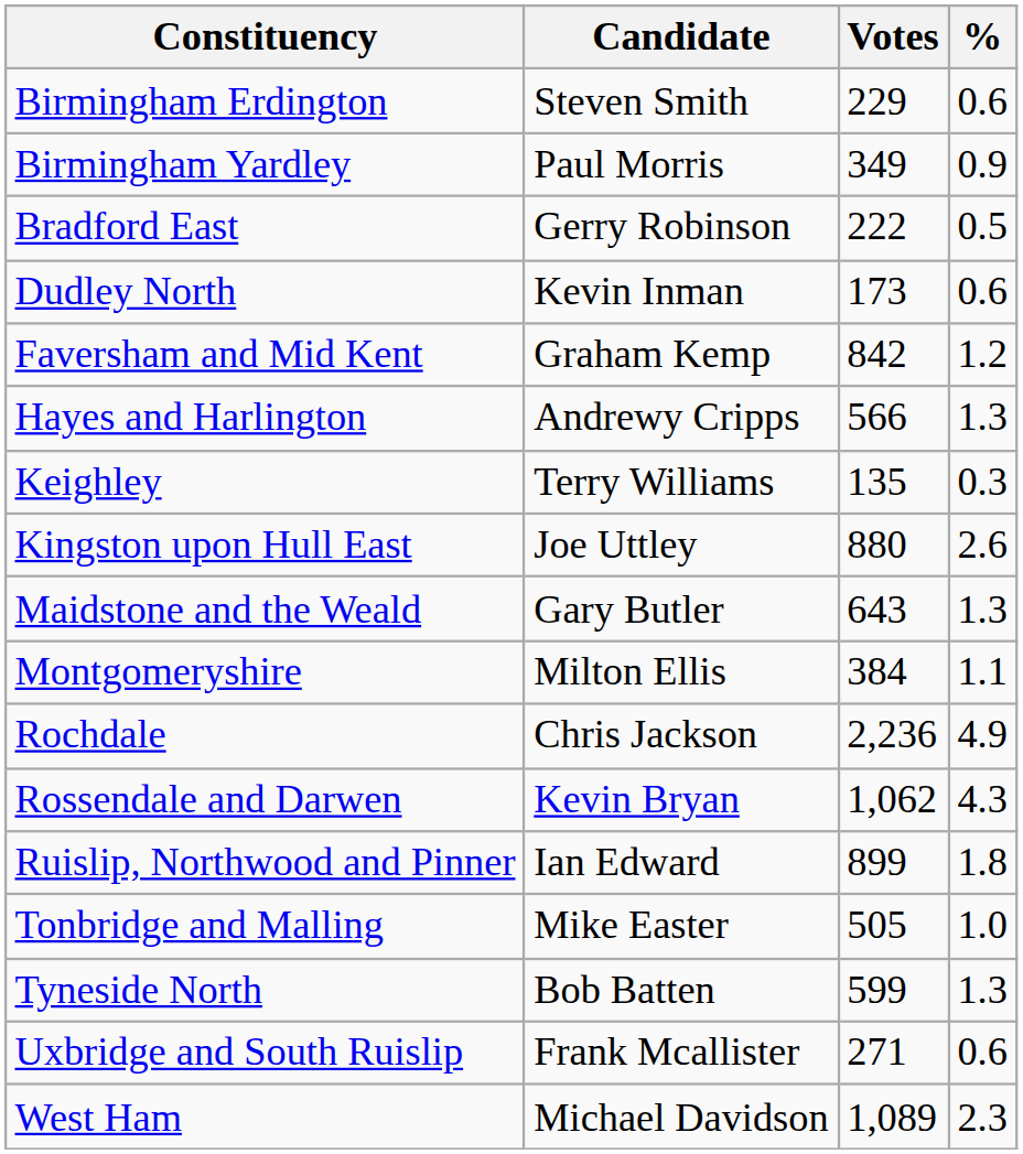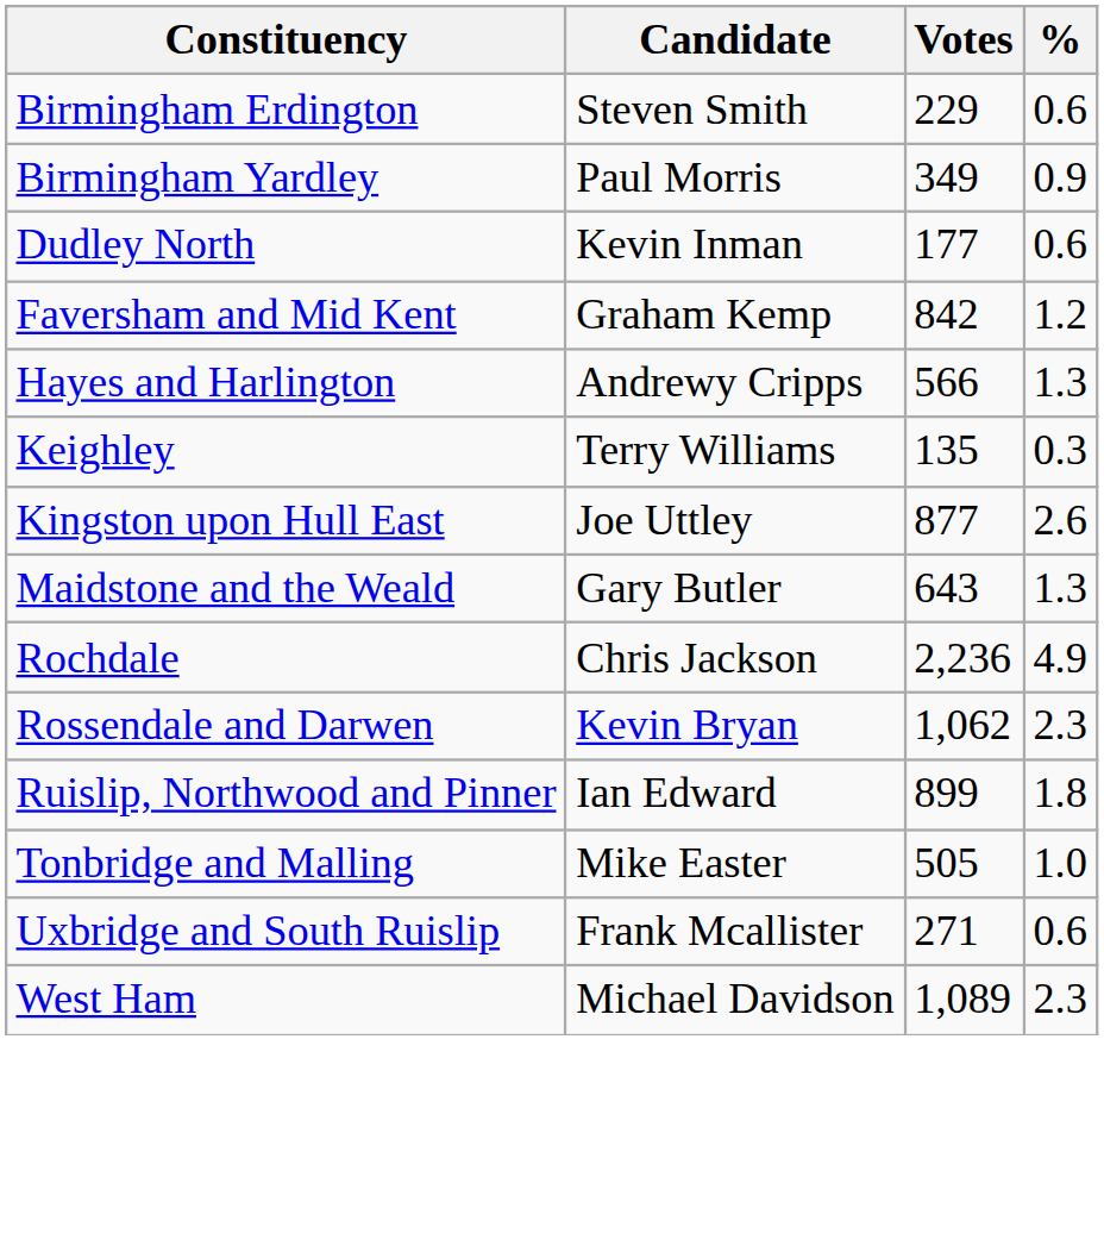 <table class="wikitable sortable">
 <tr>
 <th>Constituency</th>
 <th>Candidate</th>
 <th>Votes</th>
 <th>%</th>
 </tr>
 <tr>
 <td><a href='#'>Birmingham Erdington</a></td>
 <td>Steven Smith</td>
 <td>229</td>
 <td>0.6</td>
 </tr>
 <tr>
 <td><a href='#'>Birmingham Yardley</a></td>
 <td>Paul Morris</td>
 <td>349</td>
 <td>0.9</td>
 </tr>
 <tr>
-<td><a href='#'>Bradford East</a></td>
-<td>Gerry Robinson</td>
-<td>222</td>
-<td>0.5</td>
-</tr>
-<tr>
 <td><a href='#'>Dudley North</a></td>
 <td>Kevin Inman</td>
-<td>173</td>
+<td>177</td>
 <td>0.6</td>
 </tr>
 <tr>
 <td><a href='#'>Faversham and Mid Kent</a></td>
 <td>Graham Kemp</td>
 <td>842</td>
 <td>1.2</td>
 </tr>
 <tr>
 <td><a href='#'>Hayes and Harlington</a></td>
 <td>Andrewy Cripps</td>
 <td>566</td>
 <td>1.3</td>
 </tr>
 <tr>
 <td><a href='#'>Keighley</a></td>
 <td>Terry Williams</td>
 <td>135</td>
 <td>0.3</td>
 </tr>
 <tr>
 <td><a href='#'>Kingston upon Hull East</a></td>
 <td>Joe Uttley</td>
-<td>880</td>
+<td>877</td>
 <td>2.6</td>
 </tr>
 <tr>
 <td><a href='#'>Maidstone and the Weald</a></td>
 <td>Gary Butler</td>
 <td>643</td>
 <td>1.3</td>
-</tr>
-<tr>
-<td><a href='#'>Montgomeryshire</a></td>
-<td>Milton Ellis</td>
-<td>384</td>
-<td>1.1</td>
 </tr>
 <tr>
 <td><a href='#'>Rochdale</a></td>
 <td>Chris Jackson</td>
 <td>2,236</td>
 <td>4.9</td>
 </tr>
 <tr>
 <td><a href='#'>Rossendale and Darwen</a></td>
 <td><a href='#'>Kevin Bryan</a></td>
 <td>1,062</td>
-<td>4.3</td>
+<td>2.3</td>
 </tr>
 <tr>
 <td><a href='#'>Ruislip, Northwood and Pinner</a></td>
 <td>Ian Edward</td>
 <td>899</td>
 <td>1.8</td>
 </tr>
 <tr>
 <td><a href='#'>Tonbridge and Malling</a></td>
 <td>Mike Easter</td>
 <td>505</td>
 <td>1.0</td>
 </tr>
 <tr>
-<td><a href='#'>Tyneside North</a></td>
-<td>Bob Batten</td>
-<td>599</td>
-<td>1.3</td>
-</tr>
-<tr>
 <td><a href='#'>Uxbridge and South Ruislip</a></td>
 <td>Frank Mcallister</td>
 <td>271</td>
 <td>0.6</td>
 </tr>
 <tr>
 <td><a href='#'>West Ham</a></td>
 <td>Michael Davidson</td>
 <td>1,089</td>
 <td>2.3</td>
 </tr>
 </table>
